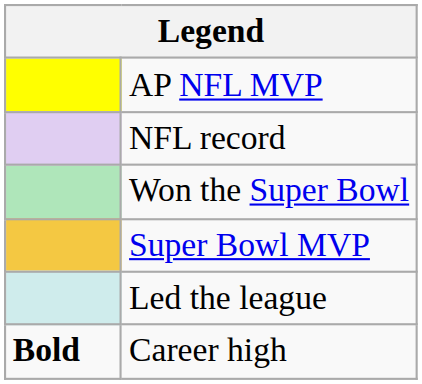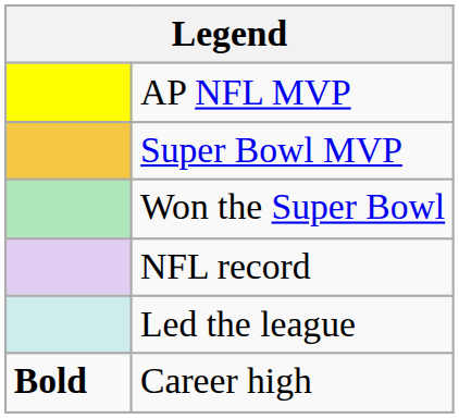 <table class="wikitable">
 <tr>
 <th colspan="2">Legend</th>
 </tr>
 <tr>
 <td style="background:#ff0; width:3em;"></td>
 <td>AP <a href='#'>NFL MVP</a></td>
 </tr>
 <tr>
-<td style="background:#e0cef2; width:3em;"></td>
-<td>NFL record</td>
+<td style="background:#f4c842; width:3em;"></td>
+<td><a href='#'>Super Bowl MVP</a></td>
 </tr>
 <tr>
 <td style="background:#afe6ba; width:3em;"></td>
 <td>Won the <a href='#'>Super Bowl</a></td>
 </tr>
 <tr>
-<td style="background:#f4c842; width:3em;"></td>
-<td><a href='#'>Super Bowl MVP</a></td>
+<td style="background:#e0cef2; width:3em;"></td>
+<td>NFL record</td>
 </tr>
 <tr>
 <td style="background:#cfecec; width:3em;"></td>
 <td>Led the league</td>
 </tr>
 <tr>
 <td style="width:3em;"><strong>Bold</strong></td>
 <td>Career high</td>
 </tr>
 </table>
